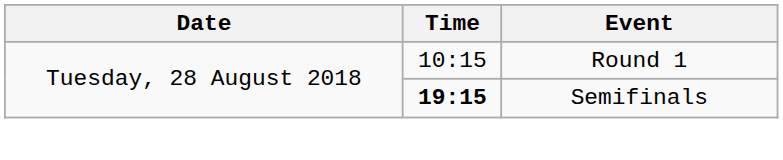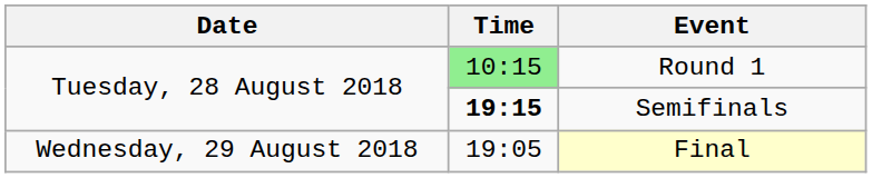 <table class = "wikitable" style="text-align:center;">
 <tr>
 <th width=220>Date</th>
 <th width=50>Time</th>
 <th width=150>Event</th>
 </tr>
 <tr>
 <td rowspan=2>Tuesday, 28 August 2018</td>
-<td>10:15</td>
+<td style="background: lightgreen;">10:15</td>
 <td>Round 1</td>
 </tr>
 <tr>
 <td><strong>19:15</strong></td>
 <td>Semifinals</td>
 </tr>
+<tr>
+<td>Wednesday, 29 August 2018</td>
+<td>19:05</td>
+<td bgcolor=ffffcc>Final</td>
+</tr>
 </table>
